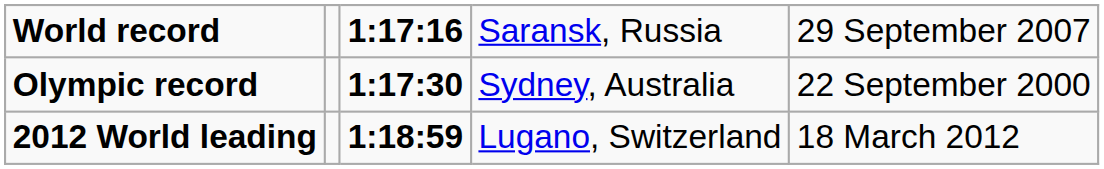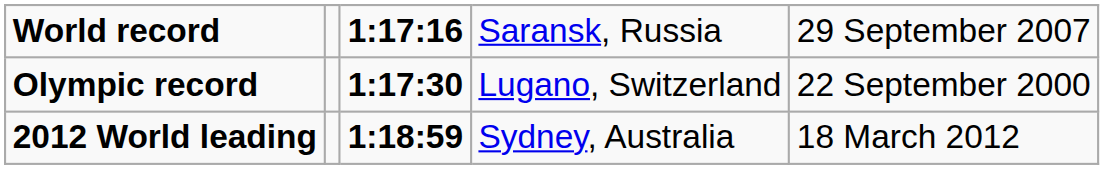 <table class="wikitable">
 <tr>
 <td><strong>World record</strong></td>
 <td></td>
 <td><strong>1:17:16</strong></td>
 <td><a href='#'>Saransk</a>, Russia</td>
 <td>29 September 2007</td>
 </tr>
 <tr>
 <td><strong>Olympic record</strong></td>
 <td></td>
 <td><strong>1:17:30</strong></td>
-<td><a href='#'>Sydney</a>, Australia</td>
+<td><a href='#'>Lugano</a>, Switzerland</td>
 <td>22 September 2000</td>
 </tr>
 <tr>
 <td><strong>2012 World leading</strong></td>
 <td></td>
 <td><strong>1:18:59</strong></td>
-<td><a href='#'>Lugano</a>, Switzerland</td>
+<td><a href='#'>Sydney</a>, Australia</td>
 <td>18 March 2012</td>
 </tr>
 </table>
